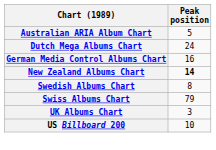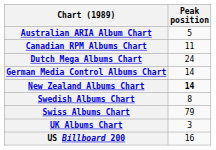 <table class="wikitable sortable plainrowheaders" style="text-align:center;">
 <tr>
 <th scope="col">Chart (1989)</th>
 <th scope="col">Peak<br>position</th>
 </tr>
 <tr>
 <th scope="row"><a href='#'>Australian ARIA Album Chart</a></th>
 <td>5</td>
 </tr>
 <tr>
+<th scope="row"><a href='#'>Canadian RPM Albums Chart</a></th>
+<td>11</td>
+</tr>
+<tr>
 <th scope="row"><a href='#'>Dutch Mega Albums Chart</a></th>
 <td>24</td>
 </tr>
 <tr>
 <th scope="row"><a href='#'>German Media Control Albums Chart</a></th>
-<td>16</td>
+<td>14</td>
 </tr>
 <tr>
 <th scope="row"><a href='#'>New Zealand Albums Chart</a></th>
 <td><strong>14</strong></td>
 </tr>
 <tr>
 <th scope="row"><a href='#'>Swedish Albums Chart</a></th>
 <td>8</td>
 </tr>
 <tr>
 <th scope="row"><a href='#'>Swiss Albums Chart</a></th>
 <td>79</td>
 </tr>
 <tr>
 <th scope="row"><a href='#'>UK Albums Chart</a></th>
 <td>3</td>
 </tr>
 <tr>
 <th scope="row">US <a href='#'><em>Billboard</em> 200</a></th>
-<td>10</td>
+<td>16</td>
 </tr>
 </table>
